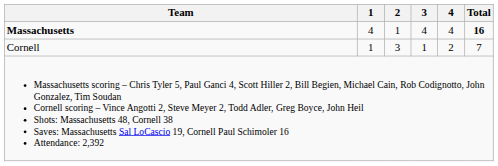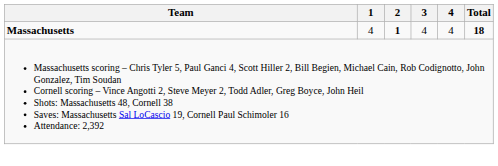 <table class="wikitable" style="text-align:center; max-width:45em">
 <tr>
 <th>Team</th>
 <th style="width:2em">1</th>
 <th style="width:2em">2</th>
 <th style="width:2em">3</th>
 <th style="width:2em">4</th>
 <th style="width:2em">Total</th>
 </tr>
 <tr>
 <td style="text-align:left"><strong>Massachusetts</strong></td>
 <td>4</td>
-<td>1</td>
+<td><strong>1</strong></td>
 <td>4</td>
 <td>4</td>
-<td><strong>16</strong></td>
-</tr>
-<tr>
-<td style="text-align:left">Cornell</td>
-<td>1</td>
-<td>3</td>
-<td>1</td>
-<td>2</td>
-<td>7</td>
+<td><strong>18</strong></td>
 </tr>
 <tr>
 <td colspan=6 style="font-size:88%; text-align:left"><br><ul><li>Massachusetts scoring – Chris Tyler 5, Paul Ganci 4, Scott Hiller 2, Bill Begien, Michael Cain, Rob Codignotto, John Gonzalez, Tim Soudan</li><li>Cornell scoring – Vince Angotti 2, Steve Meyer 2, Todd Adler, Greg Boyce, John Heil</li><li>Shots: Massachusetts 48, Cornell 38</li><li>Saves: Massachusetts <a href='#'>Sal LoCascio</a> 19, Cornell Paul Schimoler 16</li><li>Attendance: 2,392</li></ul></td>
 </tr>
 </table>
